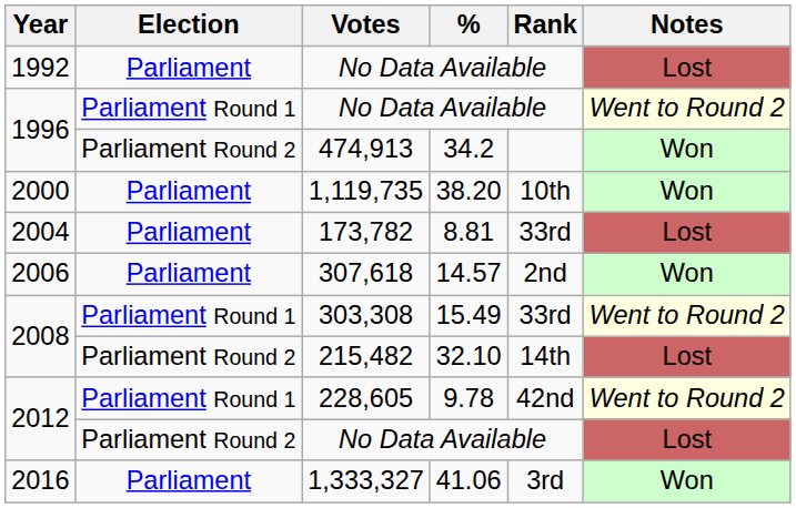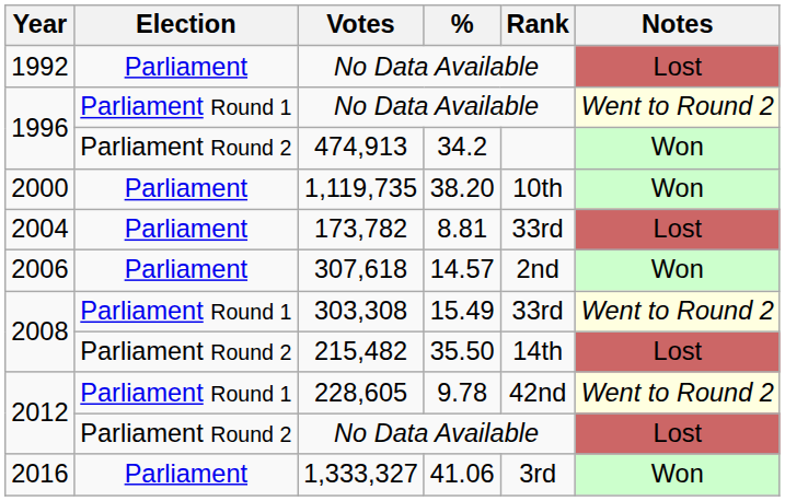 <table class="wikitable" style="text-align:center;">
 <tr>
 <th>Year</th>
 <th>Election</th>
 <th>Votes</th>
 <th>%</th>
 <th>Rank</th>
 <th>Notes</th>
 </tr>
 <tr>
 <td>1992</td>
 <td><a href='#'>Parliament</a></td>
 <td colspan=3><em>No Data Available</em></td>
 <td style="background-color:#C66">Lost</td>
 </tr>
 <tr>
 <td rowspan="2">1996</td>
 <td><a href='#'>Parliament</a> <small>Round 1</small></td>
 <td colspan=3><em>No Data Available</em></td>
 <td style="background-color:#FFFFE0"><em>Went to Round 2</em></td>
 </tr>
 <tr>
 <td>Parliament <small>Round 2</small></td>
 <td>474,913</td>
 <td>34.2</td>
 <td></td>
 <td style="background-color:#CCFFCC">Won</td>
 </tr>
 <tr>
 <td>2000</td>
 <td><a href='#'>Parliament</a></td>
 <td> 1,119,735</td>
 <td> 38.20</td>
 <td>10th</td>
 <td style="background-color:#CCFFCC">Won</td>
 </tr>
 <tr>
 <td>2004</td>
 <td><a href='#'>Parliament</a></td>
 <td> 173,782</td>
 <td> 8.81</td>
 <td>33rd</td>
 <td style="background-color:#C66">Lost</td>
 </tr>
 <tr>
 <td>2006</td>
 <td><a href='#'>Parliament</a></td>
 <td> 307,618</td>
 <td> 14.57</td>
 <td>2nd</td>
 <td style="background-color:#CCFFCC">Won</td>
 </tr>
 <tr>
 <td rowspan="2">2008</td>
 <td><a href='#'>Parliament</a> <small>Round 1</small></td>
 <td> 303,308</td>
 <td> 15.49</td>
 <td>33rd</td>
 <td style="background-color:#FFFFE0"><em>Went to Round 2</em></td>
 </tr>
 <tr>
 <td>Parliament <small>Round 2</small></td>
 <td> 215,482</td>
-<td> 32.10</td>
+<td> 35.50</td>
 <td>14th</td>
 <td style="background-color:#C66">Lost</td>
 </tr>
 <tr>
 <td rowspan="2">2012</td>
 <td><a href='#'>Parliament</a> <small>Round 1</small></td>
 <td> 228,605</td>
 <td> 9.78</td>
 <td>42nd</td>
 <td style="background-color:#FFFFE0"><em>Went to Round 2</em></td>
 </tr>
 <tr>
 <td>Parliament <small>Round 2</small></td>
 <td colspan=3><em>No Data Available</em></td>
 <td style="background-color:#C66">Lost</td>
 </tr>
 <tr>
 <td>2016</td>
 <td><a href='#'>Parliament</a></td>
 <td> 1,333,327</td>
 <td> 41.06</td>
 <td>3rd</td>
 <td style="background-color:#CCFFCC">Won</td>
 </tr>
 </table>
